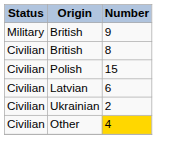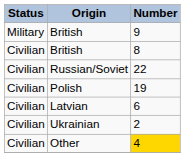 <table class="wikitable">
 <tr style="text-align:center;">
 <th style="background:#B0C4DE;">Status</th>
 <th style="background:#B0C4DE;">Origin</th>
 <th style="background:#B0C4DE;">Number</th>
 </tr>
 <tr>
 <td>Military</td>
 <td>British</td>
 <td>9</td>
 </tr>
 <tr>
 <td>Civilian</td>
 <td>British</td>
 <td>8</td>
 </tr>
 <tr>
 <td>Civilian</td>
+<td>Russian/Soviet</td>
+<td>22</td>
+</tr>
+<tr>
+<td>Civilian</td>
 <td>Polish</td>
-<td>15</td>
+<td>19</td>
 </tr>
 <tr>
 <td>Civilian</td>
 <td>Latvian</td>
 <td>6</td>
 </tr>
 <tr>
 <td>Civilian</td>
 <td>Ukrainian</td>
 <td>2</td>
 </tr>
 <tr>
 <td>Civilian</td>
 <td>Other</td>
 <td style="background: gold;">4</td>
 </tr>
 <tr>
 </tr>
 </table>
